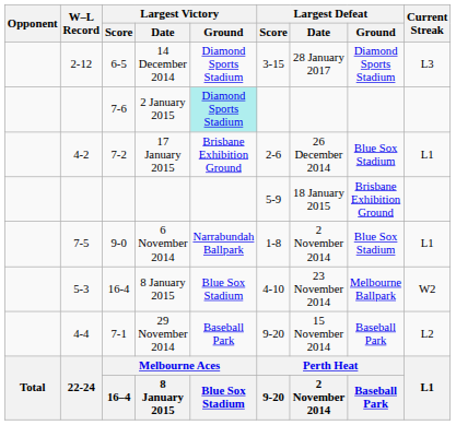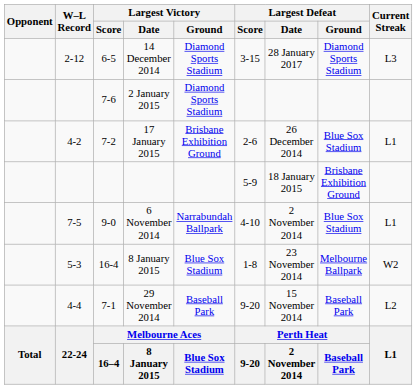 <table class="wikitable" style="text-align:center">
 <tr>
 <th rowspan=2>Opponent</th>
 <th rowspan=2>W–L<br>Record</th>
 <th colspan=3>Largest Victory</th>
 <th colspan=3>Largest Defeat</th>
 <th rowspan=2>Current<br>Streak</th>
 </tr>
 <tr>
 <th>Score</th>
 <th>Date</th>
 <th>Ground</th>
 <th>Score</th>
 <th>Date</th>
 <th>Ground</th>
 </tr>
 <tr>
 <td align=left></td>
 <td>2-12</td>
 <td>6-5</td>
 <td>14 December 2014</td>
 <td><a href='#'>Diamond Sports Stadium</a></td>
 <td>3-15</td>
 <td>28 January 2017</td>
 <td><a href='#'>Diamond Sports Stadium</a></td>
 <td>L3</td>
 </tr>
 <tr>
 <td></td>
 <td></td>
 <td>7-6</td>
 <td>2 January 2015</td>
-<td style="background: paleturquoise;"><a href='#'>Diamond Sports Stadium</a></td>
+<td><a href='#'>Diamond Sports Stadium</a></td>
 <td></td>
 <td></td>
 <td></td>
 <td></td>
 </tr>
 <tr>
 <td align=left></td>
 <td>4-2</td>
 <td>7-2</td>
 <td>17 January 2015</td>
 <td><a href='#'>Brisbane Exhibition Ground</a></td>
 <td>2-6</td>
 <td>26 December 2014</td>
 <td><a href='#'>Blue Sox Stadium</a></td>
 <td>L1</td>
 </tr>
 <tr>
 <td></td>
 <td></td>
 <td></td>
 <td></td>
 <td></td>
 <td>5-9</td>
 <td>18 January 2015</td>
 <td><a href='#'>Brisbane Exhibition Ground</a></td>
 <td></td>
 </tr>
 <tr>
 <td align=left></td>
 <td>7-5</td>
 <td>9-0</td>
 <td>6 November 2014</td>
 <td><a href='#'>Narrabundah Ballpark</a></td>
-<td>1-8</td>
+<td>4-10</td>
 <td>2 November 2014</td>
 <td><a href='#'>Blue Sox Stadium</a></td>
 <td>L1</td>
 </tr>
 <tr>
 <td align=left></td>
 <td>5-3</td>
 <td>16-4</td>
 <td>8 January 2015</td>
 <td><a href='#'>Blue Sox Stadium</a></td>
-<td>4-10</td>
+<td>1-8</td>
 <td>23 November 2014</td>
 <td><a href='#'>Melbourne Ballpark</a></td>
 <td>W2</td>
 </tr>
 <tr>
 <td align=left></td>
 <td>4-4</td>
 <td>7-1</td>
 <td>29 November 2014</td>
 <td><a href='#'>Baseball Park</a></td>
 <td>9-20</td>
 <td>15 November 2014</td>
 <td><a href='#'>Baseball Park</a></td>
 <td>L2</td>
 </tr>
 <tr>
 <th rowspan=2 align=left>Total</th>
 <th rowspan=2>22-24</th>
 <th colspan=3><a href='#'>Melbourne Aces</a></th>
 <th colspan=3><a href='#'>Perth Heat</a></th>
 <th rowspan=2>L1</th>
 </tr>
 <tr>
 <th>16–4</th>
 <th>8 January 2015</th>
 <th><a href='#'>Blue Sox Stadium</a></th>
 <th>9-20</th>
 <th>2 November 2014</th>
 <th><a href='#'>Baseball Park</a></th>
 </tr>
 </table>
